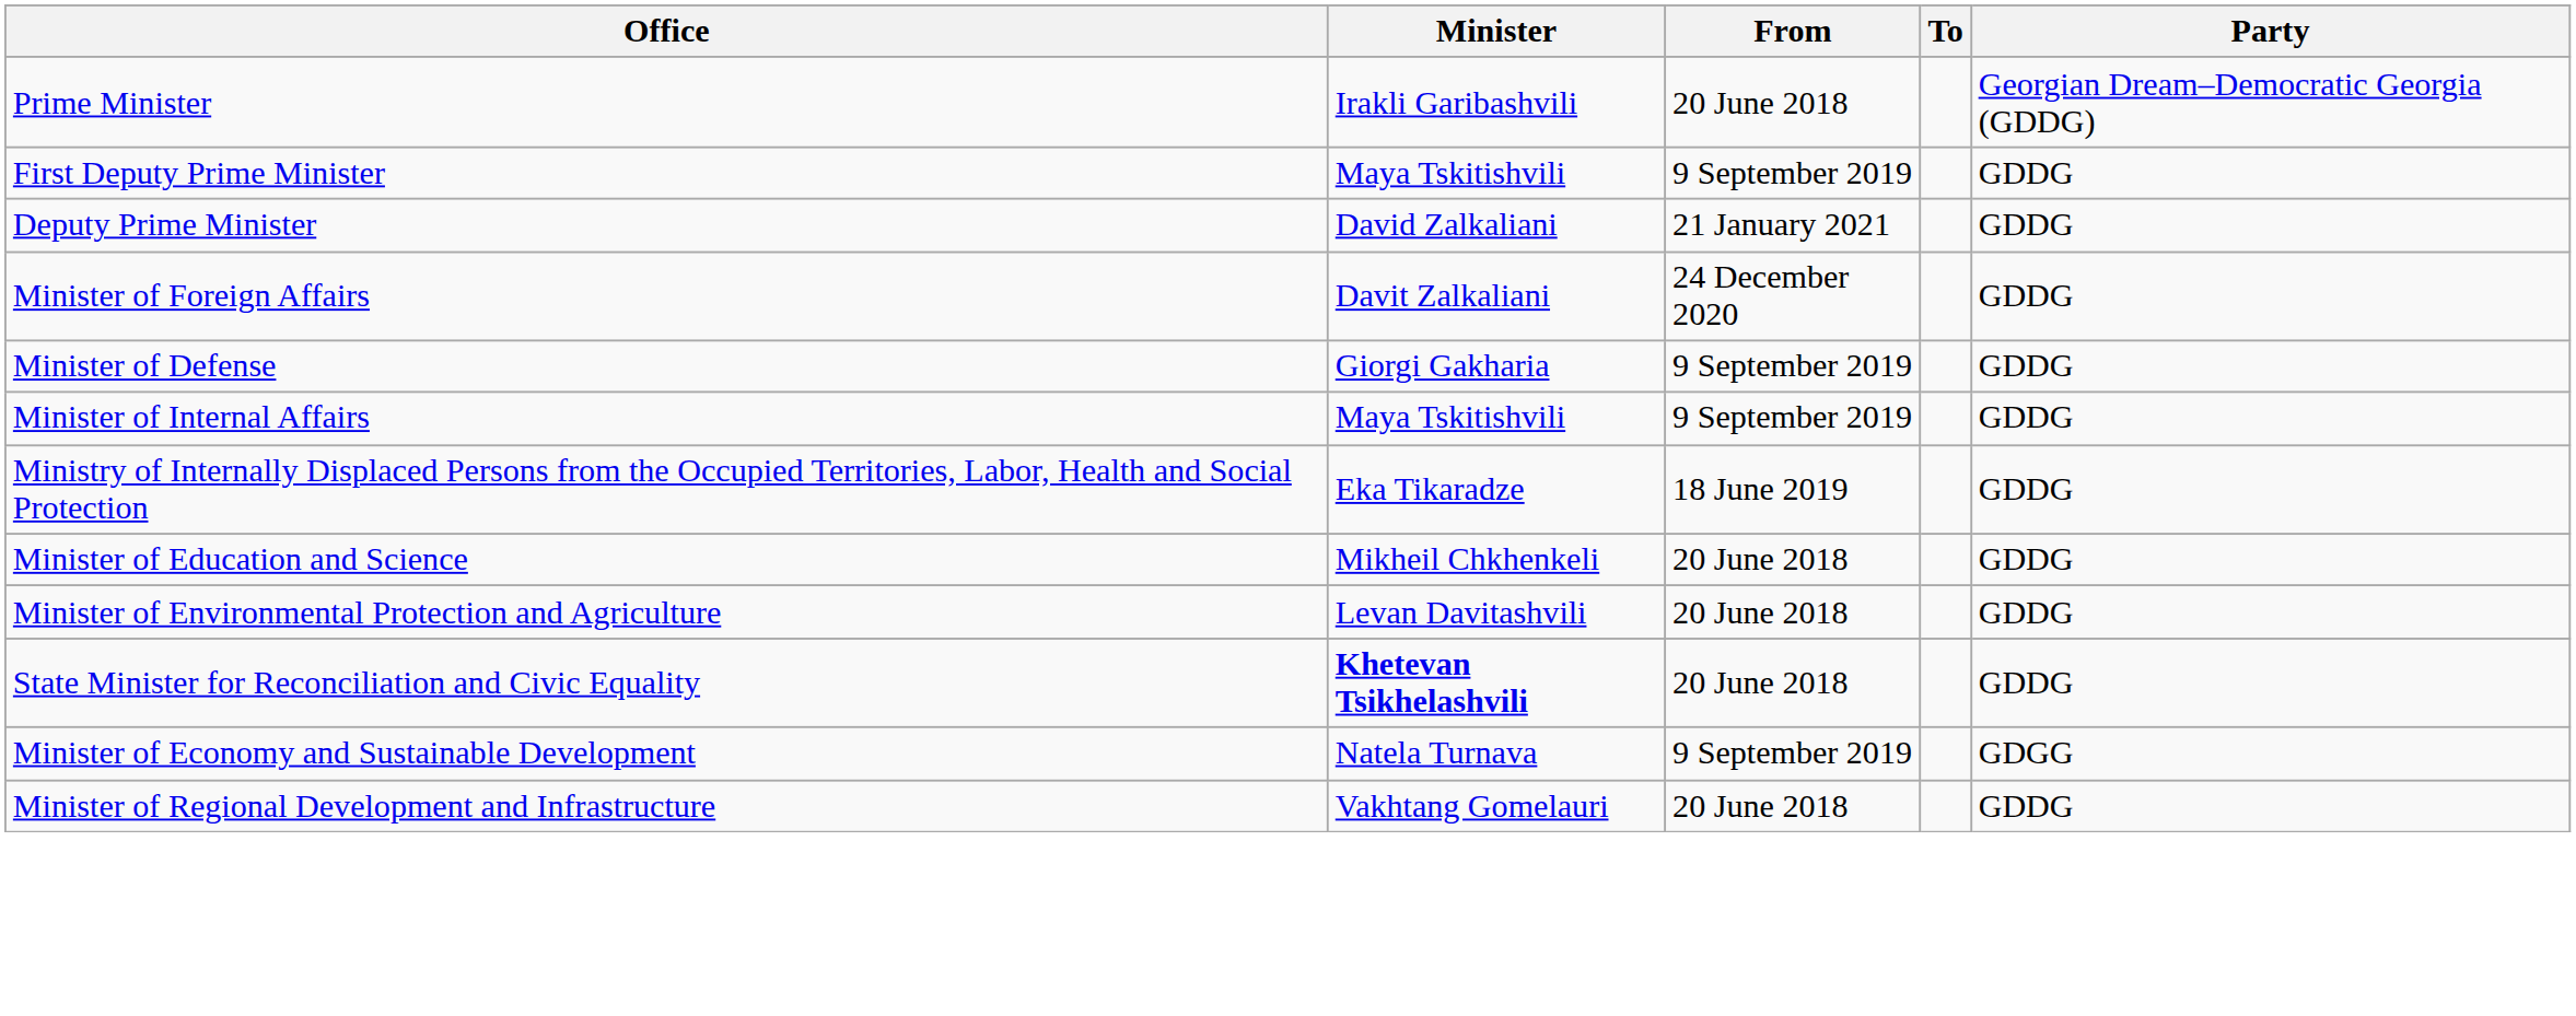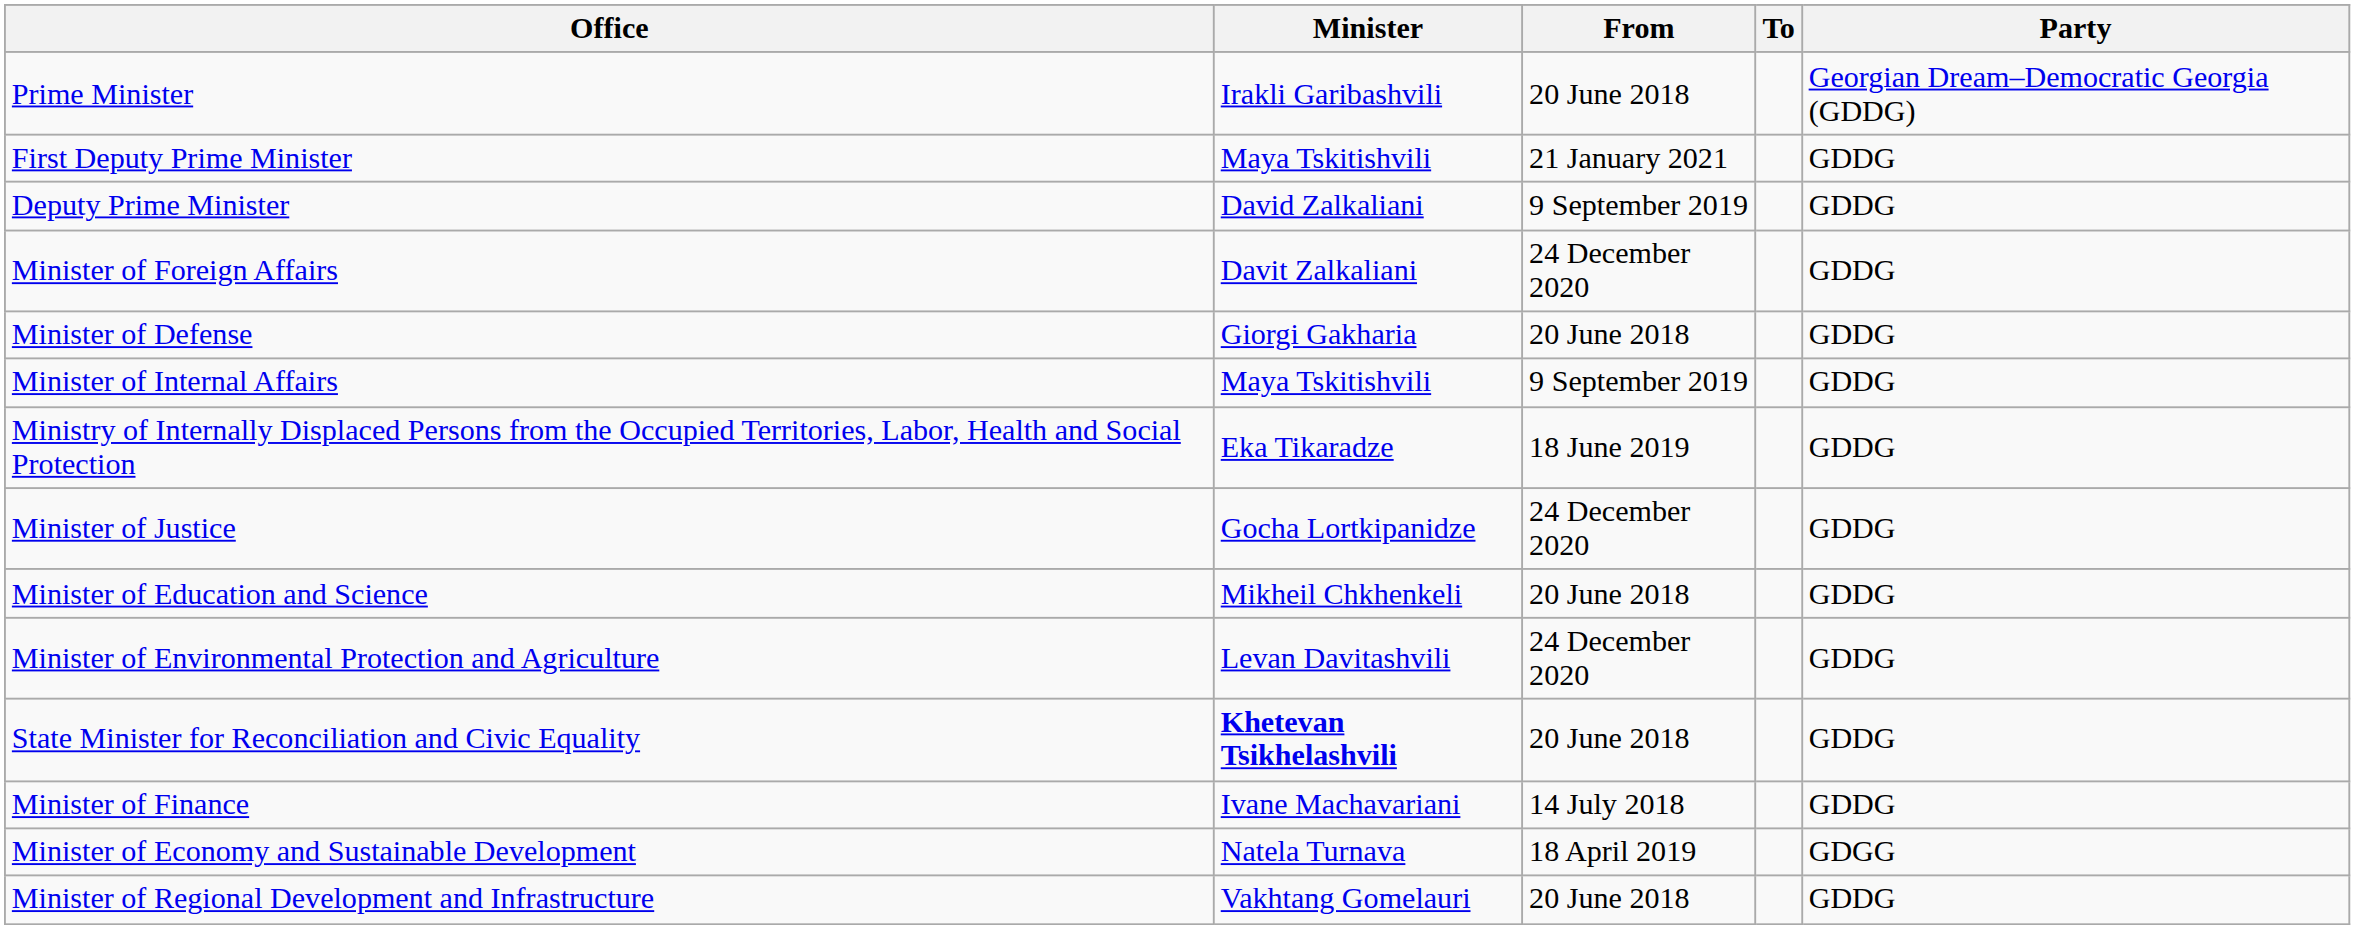 <table class="wikitable sortable">
 <tr>
 <th>Office</th>
 <th>Minister</th>
 <th>From</th>
 <th>To</th>
 <th>Party</th>
 </tr>
 <tr>
 <td><a href='#'>Prime Minister</a></td>
 <td><a href='#'>Irakli Garibashvili</a></td>
 <td>20 June 2018</td>
 <td></td>
 <td><a href='#'>Georgian Dream–Democratic Georgia</a> (GDDG)</td>
 </tr>
 <tr>
 <td><a href='#'>First Deputy Prime Minister</a></td>
 <td><a href='#'>Maya Tskitishvili</a></td>
-<td>9 September 2019</td>
+<td>21 January 2021</td>
 <td></td>
 <td>GDDG</td>
 </tr>
 <tr>
 <td><a href='#'>Deputy Prime Minister</a></td>
 <td><a href='#'>David Zalkaliani</a></td>
-<td>21 January 2021</td>
+<td>9 September 2019</td>
 <td></td>
 <td>GDDG</td>
 </tr>
 <tr>
 <td><a href='#'>Minister of Foreign Affairs</a></td>
 <td><a href='#'>Davit Zalkaliani</a></td>
 <td>24 December 2020</td>
 <td></td>
 <td>GDDG</td>
 </tr>
 <tr>
 <td><a href='#'>Minister of Defense</a></td>
 <td><a href='#'>Giorgi Gakharia</a></td>
-<td>9 September 2019</td>
+<td>20 June 2018</td>
 <td></td>
 <td>GDDG</td>
 </tr>
 <tr>
 <td><a href='#'>Minister of Internal Affairs</a></td>
 <td><a href='#'>Maya Tskitishvili</a></td>
 <td>9 September 2019</td>
 <td></td>
 <td>GDDG</td>
 </tr>
 <tr>
 <td><a href='#'>Ministry of Internally Displaced Persons from the Occupied Territories, Labor, Health and Social Protection</a></td>
 <td><a href='#'>Eka Tikaradze</a></td>
 <td>18 June 2019</td>
 <td></td>
 <td>GDDG</td>
 </tr>
 <tr>
+<td><a href='#'>Minister of Justice</a></td>
+<td><a href='#'>Gocha Lortkipanidze</a></td>
+<td>24 December 2020</td>
+<td></td>
+<td>GDDG</td>
+</tr>
+<tr>
 <td><a href='#'>Minister of Education and Science</a></td>
 <td><a href='#'>Mikheil Chkhenkeli</a></td>
 <td>20 June 2018</td>
 <td></td>
 <td>GDDG</td>
 </tr>
 <tr>
 <td><a href='#'>Minister of Environmental Protection and Agriculture</a></td>
 <td><a href='#'>Levan Davitashvili</a></td>
-<td>20 June 2018</td>
+<td>24 December 2020</td>
 <td></td>
 <td>GDDG</td>
 </tr>
 <tr>
 <td><a href='#'>State Minister for Reconciliation and Civic Equality</a></td>
 <td><strong><a href='#'>Khetevan Tsikhelashvili</a></strong></td>
 <td>20 June 2018</td>
 <td></td>
 <td>GDDG</td>
 </tr>
 <tr>
+<td><a href='#'>Minister of Finance</a></td>
+<td><a href='#'>Ivane Machavariani</a></td>
+<td>14 July 2018</td>
+<td></td>
+<td>GDDG</td>
+</tr>
+<tr>
 <td><a href='#'>Minister of Economy and Sustainable Development</a></td>
 <td><a href='#'>Natela Turnava</a></td>
-<td>9 September 2019</td>
+<td>18 April 2019</td>
 <td></td>
 <td>GDGG</td>
 </tr>
 <tr>
 <td><a href='#'>Minister of Regional Development and Infrastructure</a></td>
 <td><a href='#'>Vakhtang Gomelauri</a></td>
 <td>20 June 2018</td>
 <td></td>
 <td>GDDG</td>
 </tr>
 </table>
